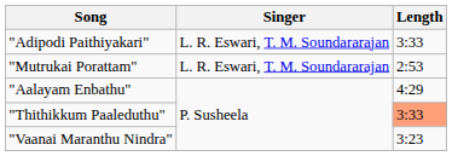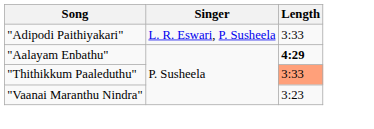 <table class="wikitable">
 <tr>
 <th>Song</th>
 <th>Singer</th>
 <th>Length</th>
 </tr>
 <tr>
 <td>"Adipodi Paithiyakari"</td>
-<td>L. R. Eswari, <a href='#'>T. M. Soundararajan</a></td>
+<td><a href='#'>L. R. Eswari</a>, <a href='#'>P. Susheela</a></td>
 <td>3:33</td>
-</tr>
-<tr>
-<td>"Mutrukai Porattam"</td>
-<td>L. R. Eswari, <a href='#'>T. M. Soundararajan</a></td>
-<td>2:53</td>
 </tr>
 <tr>
 <td>"Aalayam Enbathu"</td>
 <td rowspan=3>P. Susheela</td>
-<td>4:29</td>
+<td><strong>4:29</strong></td>
 </tr>
 <tr>
 <td>"Thithikkum Paaleduthu"</td>
 <td style="background: lightsalmon;">3:33</td>
 </tr>
 <tr>
 <td>"Vaanai Maranthu Nindra"</td>
 <td>3:23</td>
 </tr>
 </table>
